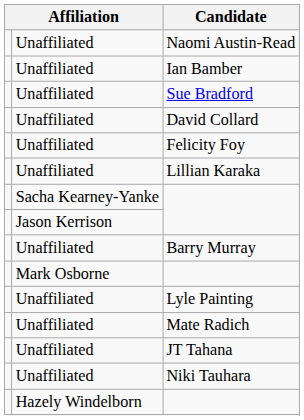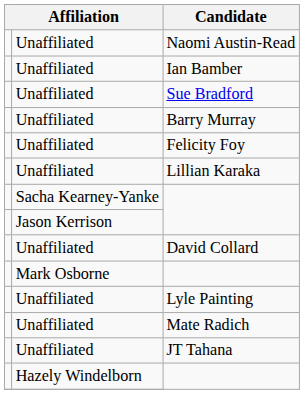 <table class="wikitable sortable">
 <tr>
 <th colspan=2>Affiliation</th>
 <th>Candidate</th>
 </tr>
 <tr>
 <td bgcolor=></td>
 <td>Unaffiliated</td>
 <td>Naomi Austin-Read</td>
 </tr>
 <tr>
 <td bgcolor=></td>
 <td>Unaffiliated</td>
 <td>Ian Bamber</td>
 </tr>
 <tr>
 <td bgcolor=></td>
 <td>Unaffiliated</td>
 <td><a href='#'>Sue Bradford</a></td>
 </tr>
 <tr>
 <td bgcolor=></td>
 <td>Unaffiliated</td>
-<td>David Collard</td>
+<td>Barry Murray</td>
 </tr>
 <tr>
 <td bgcolor=></td>
 <td>Unaffiliated</td>
 <td>Felicity Foy</td>
 </tr>
 <tr>
 <td bgcolor=></td>
 <td>Unaffiliated</td>
 <td>Lillian Karaka</td>
 </tr>
 <tr>
 <td></td>
 <td>Sacha Kearney-Yanke</td>
 </tr>
 <tr>
 <td></td>
 <td>Jason Kerrison</td>
 </tr>
 <tr>
 <td bgcolor=></td>
 <td>Unaffiliated</td>
-<td>Barry Murray</td>
+<td>David Collard</td>
 </tr>
 <tr>
 <td></td>
 <td>Mark Osborne</td>
 </tr>
 <tr>
 <td bgcolor=></td>
 <td>Unaffiliated</td>
 <td>Lyle Painting</td>
 </tr>
 <tr>
 <td bgcolor=></td>
 <td>Unaffiliated</td>
 <td>Mate Radich</td>
 </tr>
 <tr>
 <td bgcolor=></td>
 <td>Unaffiliated</td>
 <td>JT Tahana</td>
 </tr>
 <tr>
-<td bgcolor=></td>
-<td>Unaffiliated</td>
-<td>Niki Tauhara</td>
-</tr>
-<tr>
 <td></td>
 <td>Hazely Windelborn</td>
 </tr>
 <tr>
 </tr>
 </table>
